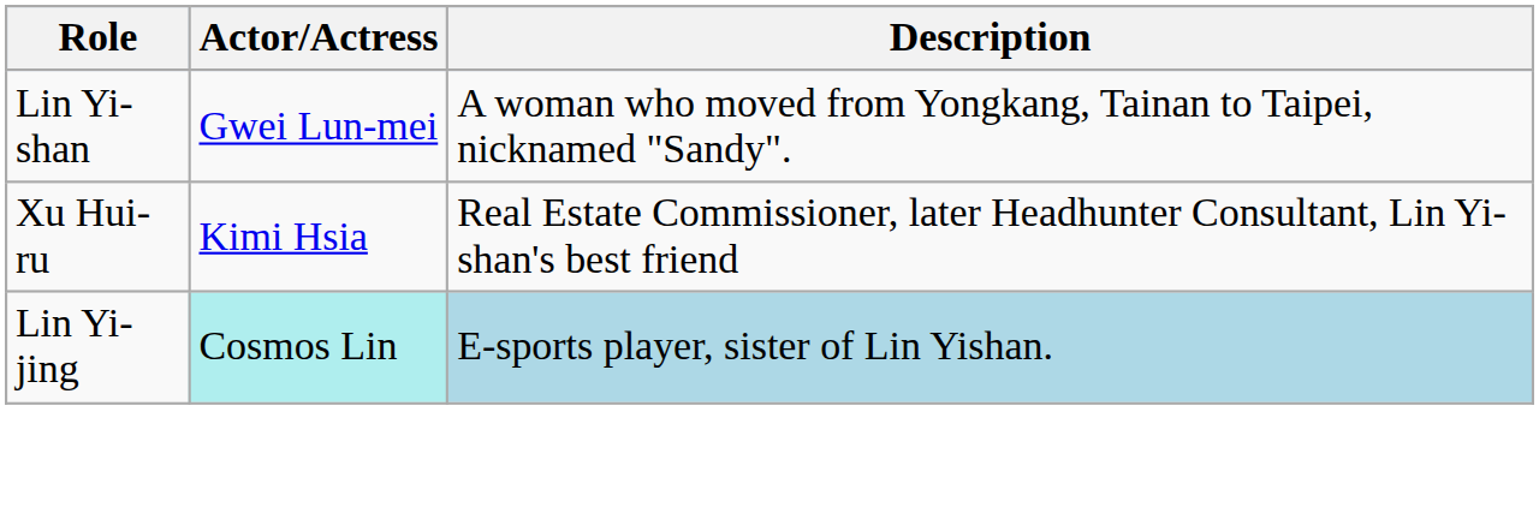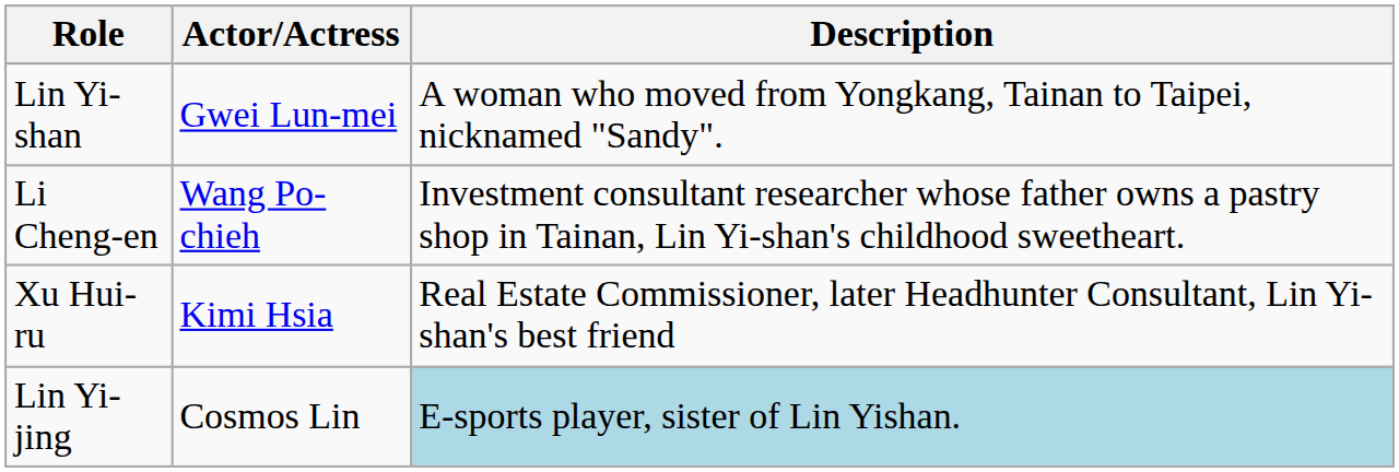 <table class="wikitable" width="600">
 <tr style="background:#ABCDEF;">
 <th>Role</th>
 <th>Actor/Actress</th>
 <th>Description</th>
 </tr>
 <tr>
 <td>Lin Yi-shan</td>
 <td><a href='#'>Gwei Lun-mei</a></td>
 <td>A woman who moved from Yongkang, Tainan to Taipei, nicknamed "Sandy".</td>
 </tr>
 <tr>
+<td>Li Cheng-en</td>
+<td><a href='#'>Wang Po-chieh</a></td>
+<td>Investment consultant researcher whose father owns a pastry shop in Tainan, Lin Yi-shan's childhood sweetheart.</td>
+</tr>
+<tr>
 <td>Xu Hui-ru</td>
 <td><a href='#'>Kimi Hsia</a></td>
 <td>Real Estate Commissioner, later Headhunter Consultant, Lin Yi-shan's best friend</td>
 </tr>
 <tr>
 <td>Lin Yi-jing</td>
-<td style="background: paleturquoise;">Cosmos Lin</td>
+<td>Cosmos Lin</td>
 <td style="background: lightblue;">E-sports player, sister of Lin Yishan.</td>
 </tr>
 </table>
